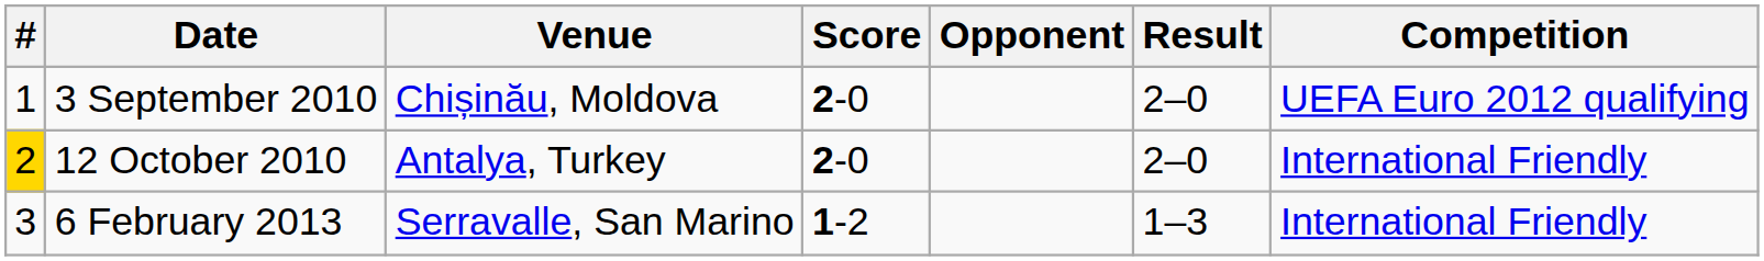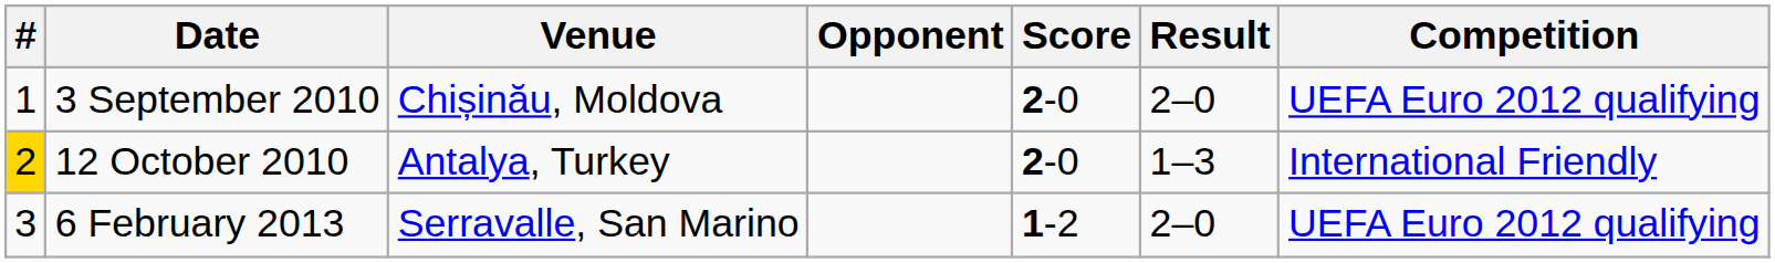 <table class="wikitable">
 <tr>
 <th>#</th>
 <th>Date</th>
 <th>Venue</th>
+<th>Opponent</th>
 <th>Score</th>
-<th>Opponent</th>
 <th>Result</th>
 <th>Competition</th>
 </tr>
 <tr>
 <td>1</td>
 <td>3 September 2010</td>
 <td><a href='#'>Chișinău</a>, Moldova</td>
+<td></td>
 <td><strong>2</strong>-0</td>
-<td></td>
 <td>2–0</td>
 <td><a href='#'>UEFA Euro 2012 qualifying</a></td>
 </tr>
 <tr>
 <td style="background: gold;">2</td>
 <td>12 October 2010</td>
 <td><a href='#'>Antalya</a>, Turkey</td>
+<td></td>
 <td><strong>2</strong>-0</td>
-<td></td>
-<td>2–0</td>
+<td>1–3</td>
 <td><a href='#'>International Friendly</a></td>
 </tr>
 <tr>
 <td>3</td>
 <td>6 February 2013</td>
 <td><a href='#'>Serravalle</a>, San Marino</td>
+<td></td>
 <td><strong>1</strong>-2</td>
-<td></td>
-<td>1–3</td>
-<td><a href='#'>International Friendly</a></td>
+<td>2–0</td>
+<td><a href='#'>UEFA Euro 2012 qualifying</a></td>
 </tr>
 </table>
